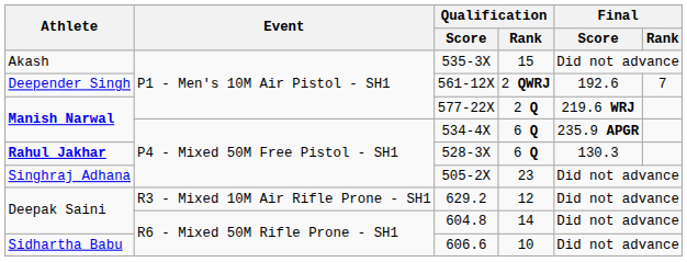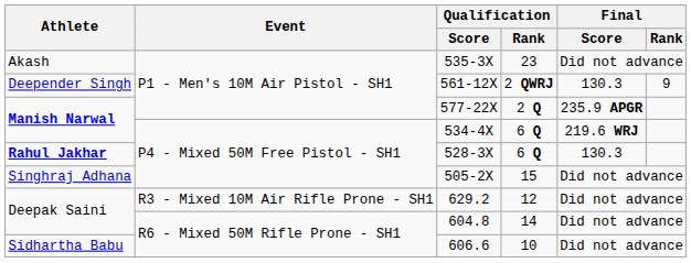 <table class="wikitable" style="text-align:center; font-size:90%">
 <tr>
 <th rowspan="2">Athlete</th>
 <th rowspan="2">Event</th>
 <th colspan="2">Qualification</th>
 <th colspan="2">Final</th>
 </tr>
 <tr>
 <th>Score</th>
 <th>Rank</th>
 <th>Score</th>
 <th>Rank</th>
 </tr>
 <tr>
 <td align=left>Akash</td>
 <td align=left rowspan="3">P1 - Men's 10M Air Pistol - SH1</td>
 <td>535-3X</td>
-<td>15</td>
+<td>23</td>
 <td colspan="2">Did not advance</td>
 </tr>
 <tr>
 <td align=left><a href='#'>Deepender Singh</a></td>
 <td>561-12X</td>
 <td>2 <strong>QWRJ</strong></td>
-<td>192.6</td>
-<td>7</td>
+<td>130.3</td>
+<td>9</td>
 </tr>
 <tr>
 <td align=left rowspan=2><strong><a href='#'>Manish Narwal</a></strong></td>
 <td>577-22X</td>
 <td>2 <strong>Q</strong></td>
-<td>219.6 <strong>WRJ</strong></td>
+<td>235.9 <strong>APGR</strong></td>
 <td></td>
 </tr>
 <tr>
 <td align=left rowspan="3">P4 - Mixed 50M Free Pistol - SH1</td>
 <td>534-4X</td>
 <td>6 <strong>Q</strong></td>
-<td>235.9 <strong>APGR</strong></td>
+<td>219.6 <strong>WRJ</strong></td>
 <td></td>
 </tr>
 <tr>
 <td align=left><strong><a href='#'>Rahul Jakhar</a></strong></td>
 <td>528-3X</td>
 <td>6 <strong>Q</strong></td>
 <td>130.3</td>
 <td></td>
 </tr>
 <tr>
 <td align=left><a href='#'>Singhraj Adhana</a></td>
 <td>505-2X</td>
-<td>23</td>
+<td>15</td>
 <td colspan="2">Did not advance</td>
 </tr>
 <tr>
 <td align=left rowspan=2>Deepak Saini</td>
 <td align=left>R3 - Mixed 10M Air Rifle Prone - SH1</td>
 <td>629.2</td>
 <td>12</td>
 <td colspan="2">Did not advance</td>
 </tr>
 <tr>
 <td align=left rowspan="2">R6 - Mixed 50M Rifle Prone - SH1</td>
 <td>604.8</td>
 <td>14</td>
 <td colspan="2">Did not advance</td>
 </tr>
 <tr>
 <td align=left><a href='#'>Sidhartha Babu</a></td>
 <td>606.6</td>
 <td>10</td>
 <td colspan="2">Did not advance</td>
 </tr>
 </table>
